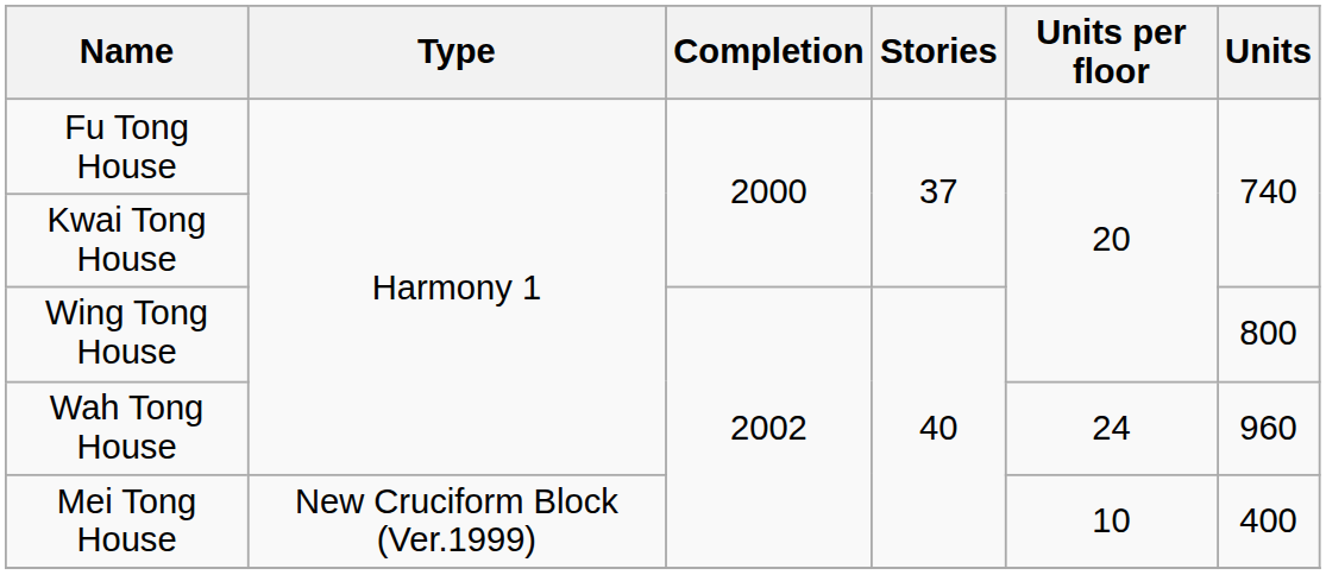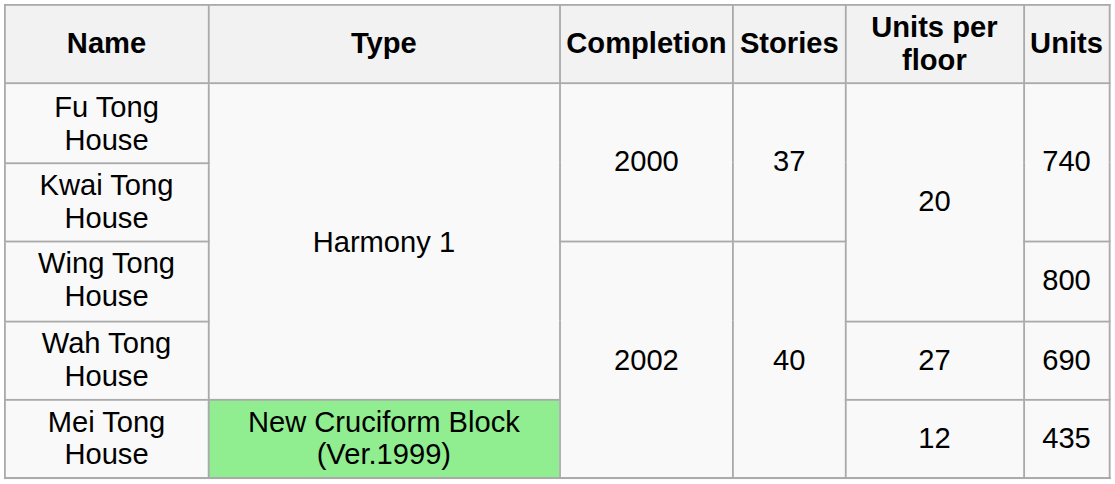 <table class="wikitable" style="text-align: center">
 <tr>
 <th>Name</th>
 <th>Type</th>
 <th>Completion</th>
 <th>Stories</th>
 <th>Units per floor</th>
 <th>Units</th>
 </tr>
 <tr>
 <td>Fu Tong House</td>
 <td rowspan="4">Harmony 1</td>
 <td rowspan="2">2000</td>
 <td rowspan="2">37</td>
 <td rowspan="3">20</td>
 <td rowspan="2">740</td>
 </tr>
 <tr>
 <td>Kwai Tong House</td>
 </tr>
 <tr>
 <td>Wing Tong House</td>
 <td rowspan="3">2002</td>
 <td rowspan="3">40</td>
 <td rowspan="1">800</td>
 </tr>
 <tr>
 <td>Wah Tong House</td>
-<td rowspan="1">24</td>
-<td rowspan="1">960</td>
+<td rowspan="1">27</td>
+<td rowspan="1">690</td>
 </tr>
 <tr>
 <td>Mei Tong House</td>
-<td rowspan="1">New Cruciform Block (Ver.1999)</td>
-<td rowspan="1">10</td>
-<td rowspan="1">400</td>
+<td rowspan="1" style="background: lightgreen;">New Cruciform Block (Ver.1999)</td>
+<td rowspan="1">12</td>
+<td rowspan="1">435</td>
 </tr>
 <tr>
 </tr>
 </table>
